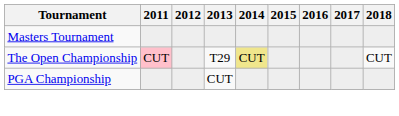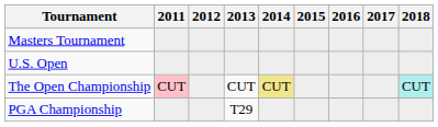 <table class="wikitable" style="font-size:95%;text-align:center;">
 <tr>
 <th>Tournament</th>
 <th>2011</th>
 <th>2012</th>
 <th>2013</th>
 <th>2014</th>
 <th>2015</th>
 <th>2016</th>
 <th>2017</th>
 <th>2018</th>
 </tr>
 <tr>
 <td align=left><a href='#'>Masters Tournament</a></td>
 <td style="background:#eeeeee;"></td>
 <td style="background:#eeeeee;"></td>
 <td style="background:#eeeeee;"></td>
 <td style="background:#eeeeee;"></td>
 <td style="background:#eeeeee;"></td>
 <td style="background:#eeeeee;"></td>
 <td style="background:#eeeeee;"></td>
 <td style="background:#eeeeee;"></td>
 </tr>
 <tr>
+<td align=left><a href='#'>U.S. Open</a></td>
+<td style="background:#eeeeee;"></td>
+<td style="background:#eeeeee;"></td>
+<td style="background:#eeeeee;"></td>
+<td style="background:#eeeeee;"></td>
+<td style="background:#eeeeee;"></td>
+<td style="background:#eeeeee;"></td>
+<td style="background:#eeeeee;"></td>
+<td style="background:#eeeeee;"></td>
+</tr>
+<tr>
 <td align=left><a href='#'>The Open Championship</a></td>
 <td style="background: pink;">CUT</td>
 <td style="background:#eeeeee;"></td>
-<td>T29</td>
+<td>CUT</td>
 <td style="background: khaki;">CUT</td>
 <td style="background:#eeeeee;"></td>
 <td style="background:#eeeeee;"></td>
 <td style="background:#eeeeee;"></td>
-<td>CUT</td>
+<td style="background: paleturquoise;">CUT</td>
 </tr>
 <tr>
 <td align=left><a href='#'>PGA Championship</a></td>
 <td style="background:#eeeeee;"></td>
 <td style="background:#eeeeee;"></td>
-<td>CUT</td>
+<td>T29</td>
 <td style="background:#eeeeee;"></td>
 <td style="background:#eeeeee;"></td>
 <td style="background:#eeeeee;"></td>
 <td style="background:#eeeeee;"></td>
 <td style="background:#eeeeee;"></td>
 </tr>
 </table>
